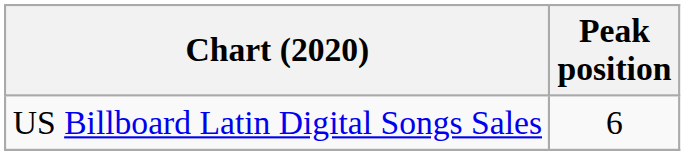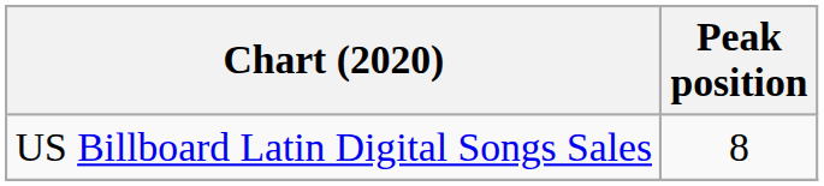 <table class="wikitable sortable">
 <tr>
 <th>Chart (2020)</th>
 <th>Peak<br>position</th>
 </tr>
 <tr>
 <td>US <a href='#'>Billboard Latin Digital Songs Sales</a></td>
-<td align="center">6</td>
+<td align="center">8</td>
 </tr>
 <tr>
 </tr>
 </table>
